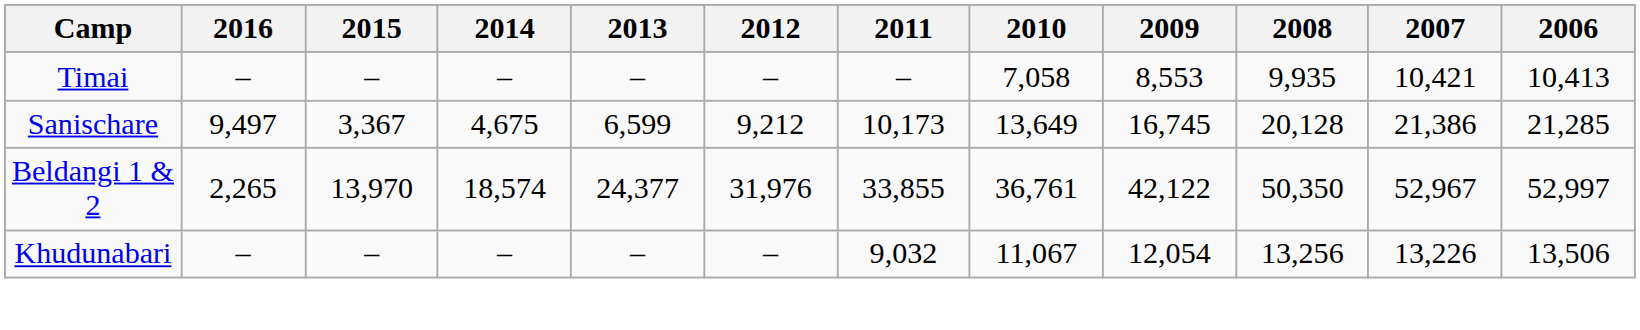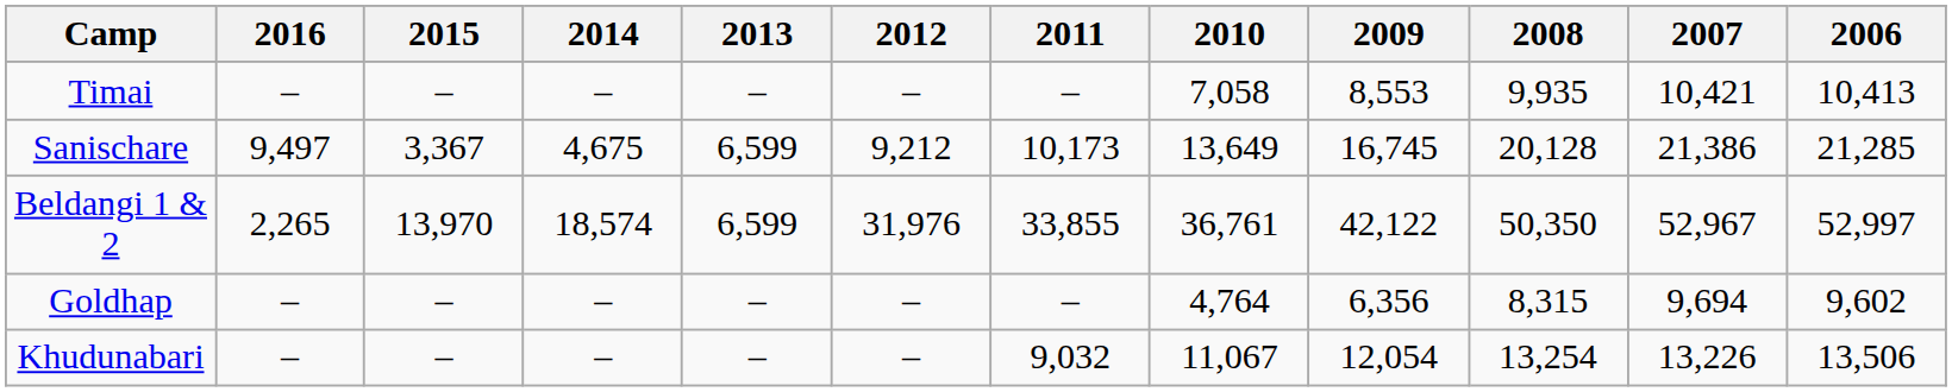 <table class="wikitable sortable static-row-numbers static-row-header-text"  style="text-align: center">
 <tr>
 <th scope="col" style="width: 90px;">Camp</th>
 <th scope="col" style="width: 90px;">2016</th>
 <th scope="col" style="width: 90px;">2015</th>
 <th scope="col" style="width: 90px;">2014</th>
 <th scope="col" style="width: 90px;">2013</th>
 <th scope="col" style="width: 90px;">2012</th>
 <th scope="col" style="width: 90px;">2011</th>
 <th scope="col" style="width: 90px;">2010</th>
 <th scope="col" style="width: 90px;">2009</th>
 <th scope="col" style="width: 90px;">2008</th>
 <th scope="col" style="width: 90px;">2007</th>
 <th scope="col" style="width: 90px;">2006</th>
 </tr>
 <tr>
 <td><a href='#'>Timai</a></td>
 <td>–</td>
 <td>–</td>
 <td>–</td>
 <td>–</td>
 <td>–</td>
 <td>–</td>
 <td>7,058</td>
 <td>8,553</td>
 <td>9,935</td>
 <td>10,421</td>
 <td>10,413</td>
 </tr>
 <tr>
 <td><a href='#'>Sanischare</a></td>
 <td>9,497</td>
 <td>3,367</td>
 <td>4,675</td>
 <td>6,599</td>
 <td>9,212</td>
 <td>10,173</td>
 <td>13,649</td>
 <td>16,745</td>
 <td>20,128</td>
 <td>21,386</td>
 <td>21,285</td>
 </tr>
 <tr>
 <td><a href='#'>Beldangi 1 & 2</a></td>
 <td>2,265</td>
 <td>13,970</td>
 <td>18,574</td>
-<td>24,377</td>
+<td>6,599</td>
 <td>31,976</td>
 <td>33,855</td>
 <td>36,761</td>
 <td>42,122</td>
 <td>50,350</td>
 <td>52,967</td>
 <td>52,997</td>
+</tr>
+<tr>
+<td><a href='#'>Goldhap</a></td>
+<td>–</td>
+<td>–</td>
+<td>–</td>
+<td>–</td>
+<td>–</td>
+<td>–</td>
+<td>4,764</td>
+<td>6,356</td>
+<td>8,315</td>
+<td>9,694</td>
+<td>9,602</td>
 </tr>
 <tr>
 <td><a href='#'>Khudunabari</a></td>
 <td>–</td>
 <td>–</td>
 <td>–</td>
 <td>–</td>
 <td>–</td>
 <td>9,032</td>
 <td>11,067</td>
 <td>12,054</td>
-<td>13,256</td>
+<td>13,254</td>
 <td>13,226</td>
 <td>13,506</td>
 </tr>
 </table>
